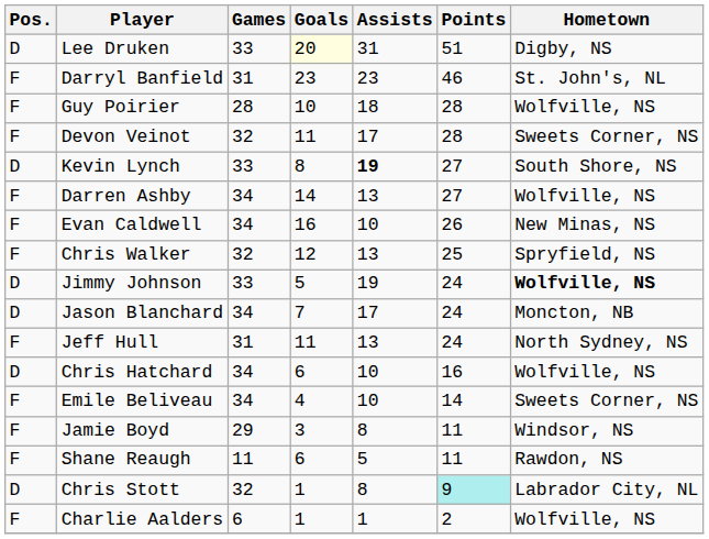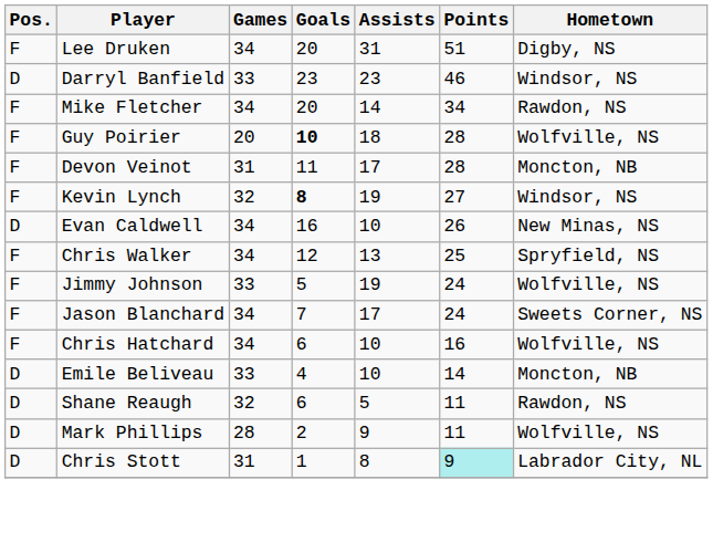 <table class="wikitable sortable">
 <tr>
 <th>Pos.</th>
 <th>Player</th>
 <th>Games</th>
 <th>Goals</th>
 <th>Assists</th>
 <th>Points</th>
 <th>Hometown</th>
 </tr>
 <tr>
-<td>D</td>
+<td>F</td>
 <td>Lee Druken</td>
-<td>33</td>
-<td style="background: lightyellow;">20</td>
+<td>34</td>
+<td>20</td>
 <td>31</td>
 <td>51</td>
 <td>Digby, NS</td>
 </tr>
 <tr>
-<td>F</td>
+<td>D</td>
 <td>Darryl Banfield</td>
-<td>31</td>
+<td>33</td>
 <td>23</td>
 <td>23</td>
 <td>46</td>
-<td>St. John's, NL</td>
+<td>Windsor, NS</td>
+</tr>
+<tr>
+<td>F</td>
+<td>Mike Fletcher</td>
+<td>34</td>
+<td>20</td>
+<td>14</td>
+<td>34</td>
+<td>Rawdon, NS</td>
 </tr>
 <tr>
 <td>F</td>
 <td>Guy Poirier</td>
-<td>28</td>
-<td>10</td>
+<td>20</td>
+<td><strong>10</strong></td>
 <td>18</td>
 <td>28</td>
 <td>Wolfville, NS</td>
 </tr>
 <tr>
 <td>F</td>
 <td>Devon Veinot</td>
-<td>32</td>
+<td>31</td>
 <td>11</td>
 <td>17</td>
 <td>28</td>
-<td>Sweets Corner, NS</td>
+<td>Moncton, NB</td>
+</tr>
+<tr>
+<td>F</td>
+<td>Kevin Lynch</td>
+<td>32</td>
+<td><strong>8</strong></td>
+<td>19</td>
+<td>27</td>
+<td>Windsor, NS</td>
 </tr>
 <tr>
 <td>D</td>
-<td>Kevin Lynch</td>
-<td>33</td>
-<td>8</td>
-<td><strong>19</strong></td>
-<td>27</td>
-<td>South Shore, NS</td>
-</tr>
-<tr>
-<td>F</td>
-<td>Darren Ashby</td>
-<td>34</td>
-<td>14</td>
-<td>13</td>
-<td>27</td>
-<td>Wolfville, NS</td>
-</tr>
-<tr>
-<td>F</td>
 <td>Evan Caldwell</td>
 <td>34</td>
 <td>16</td>
 <td>10</td>
 <td>26</td>
 <td>New Minas, NS</td>
 </tr>
 <tr>
 <td>F</td>
 <td>Chris Walker</td>
-<td>32</td>
+<td>34</td>
 <td>12</td>
 <td>13</td>
 <td>25</td>
 <td>Spryfield, NS</td>
 </tr>
 <tr>
-<td>D</td>
+<td>F</td>
 <td>Jimmy Johnson</td>
 <td>33</td>
 <td>5</td>
 <td>19</td>
 <td>24</td>
-<td><strong>Wolfville, NS</strong></td>
+<td>Wolfville, NS</td>
 </tr>
 <tr>
-<td>D</td>
+<td>F</td>
 <td>Jason Blanchard</td>
 <td>34</td>
 <td>7</td>
 <td>17</td>
 <td>24</td>
-<td>Moncton, NB</td>
+<td>Sweets Corner, NS</td>
 </tr>
 <tr>
 <td>F</td>
-<td>Jeff Hull</td>
-<td>31</td>
-<td>11</td>
-<td>13</td>
-<td>24</td>
-<td>North Sydney, NS</td>
-</tr>
-<tr>
-<td>D</td>
 <td>Chris Hatchard</td>
 <td>34</td>
 <td>6</td>
 <td>10</td>
 <td>16</td>
 <td>Wolfville, NS</td>
 </tr>
 <tr>
-<td>F</td>
+<td>D</td>
 <td>Emile Beliveau</td>
-<td>34</td>
+<td>33</td>
 <td>4</td>
 <td>10</td>
 <td>14</td>
-<td>Sweets Corner, NS</td>
+<td>Moncton, NB</td>
 </tr>
 <tr>
-<td>F</td>
-<td>Jamie Boyd</td>
-<td>29</td>
-<td>3</td>
-<td>8</td>
-<td>11</td>
-<td>Windsor, NS</td>
-</tr>
-<tr>
-<td>F</td>
+<td>D</td>
 <td>Shane Reaugh</td>
-<td>11</td>
+<td>32</td>
 <td>6</td>
 <td>5</td>
 <td>11</td>
 <td>Rawdon, NS</td>
 </tr>
 <tr>
 <td>D</td>
+<td>Mark Phillips</td>
+<td>28</td>
+<td>2</td>
+<td>9</td>
+<td>11</td>
+<td>Wolfville, NS</td>
+</tr>
+<tr>
+<td>D</td>
 <td>Chris Stott</td>
-<td>32</td>
+<td>31</td>
 <td>1</td>
 <td>8</td>
 <td style="background: paleturquoise;">9</td>
 <td>Labrador City, NL</td>
 </tr>
 <tr>
-<td>F</td>
-<td>Charlie Aalders</td>
-<td>6</td>
-<td>1</td>
-<td>1</td>
-<td>2</td>
-<td>Wolfville, NS</td>
-</tr>
-<tr>
 </tr>
 </table>
